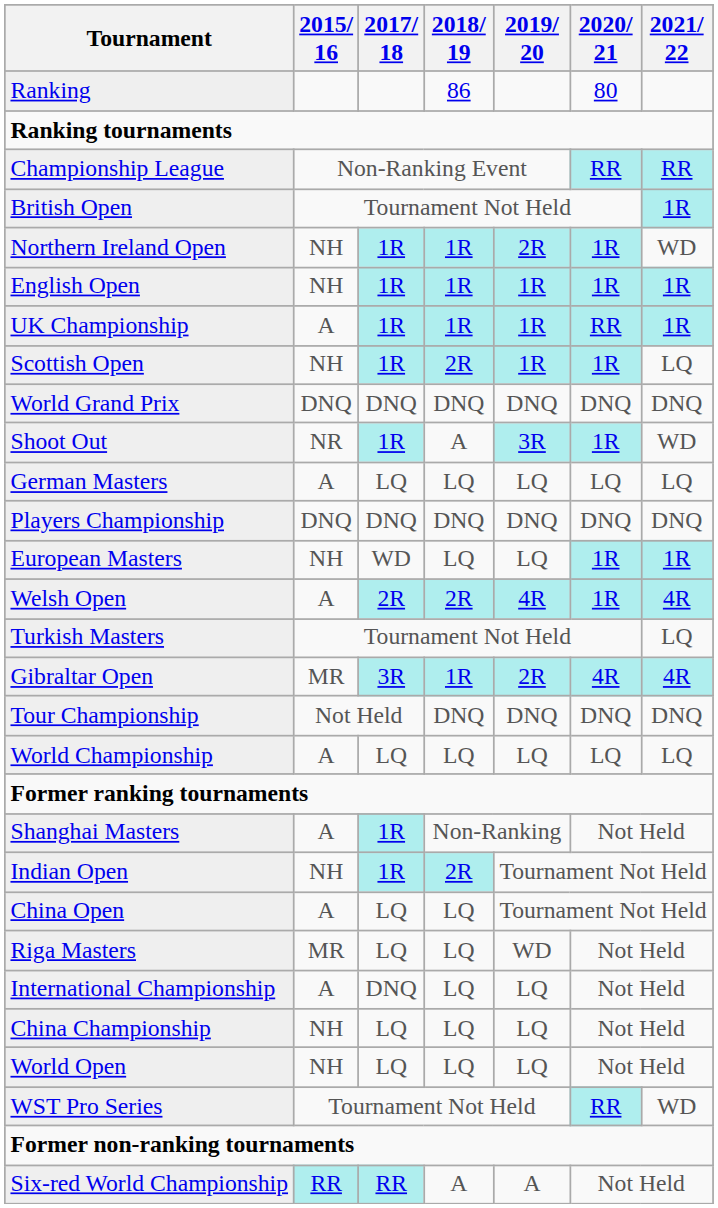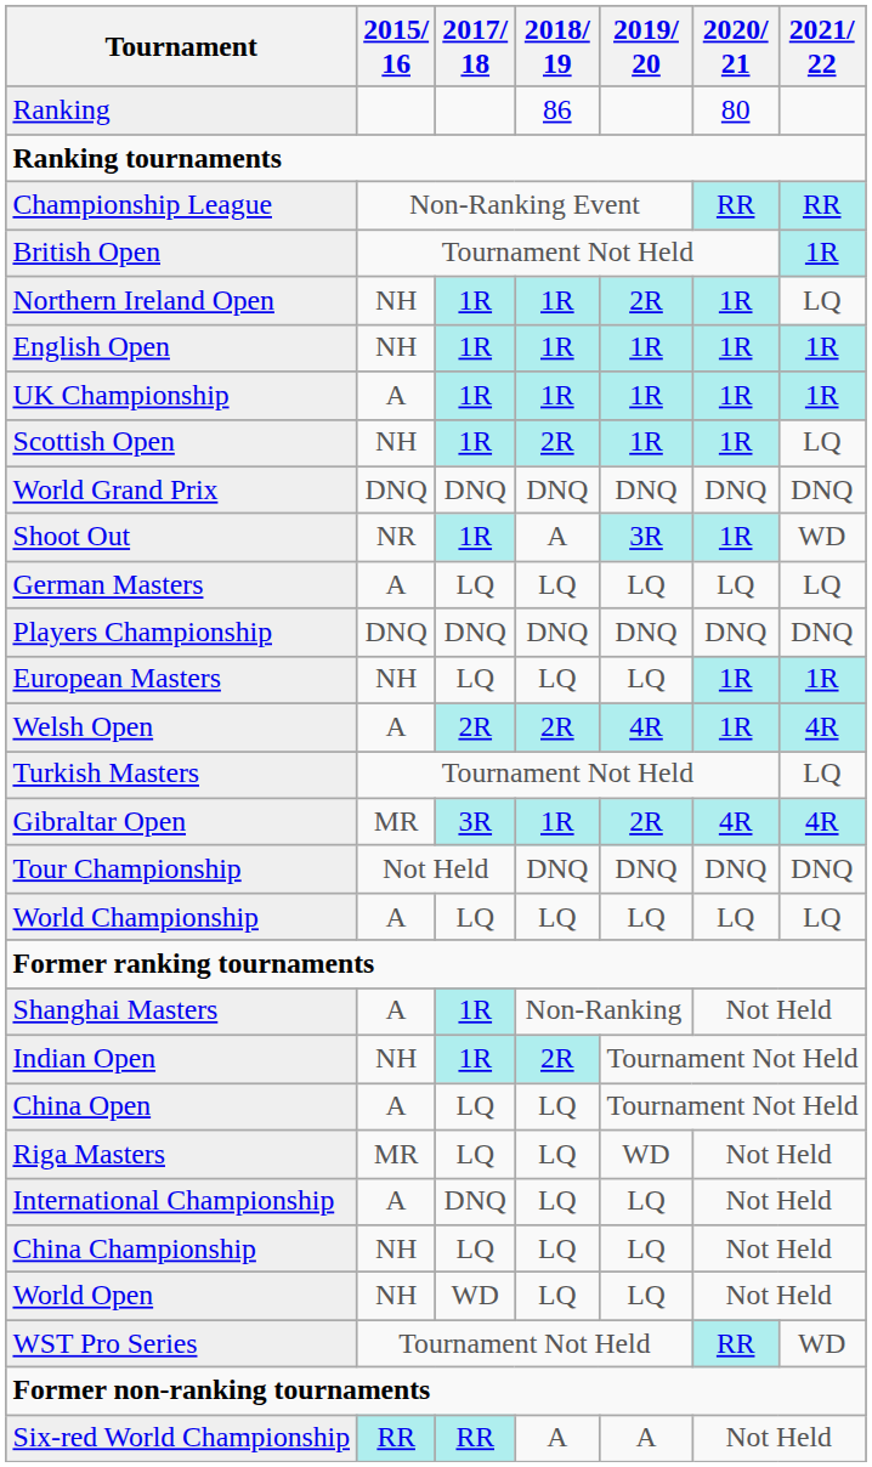 <table class="wikitable" style="font-size:85%;">
 <tr>
 <th>Tournament</th>
 <th><a href='#'>2015/<br>16</a></th>
 <th><a href='#'>2017/<br>18</a></th>
 <th><a href='#'>2018/<br>19</a></th>
 <th><a href='#'>2019/<br>20</a></th>
 <th><a href='#'>2020/<br>21</a></th>
 <th><a href='#'>2021/<br>22</a></th>
 </tr>
 <tr>
 <td style="background:#EFEFEF;"><a href='#'>Ranking</a></td>
 <td align="center"></td>
 <td align="center"></td>
 <td align="center"><a href='#'>86</a></td>
 <td align="center"></td>
 <td align="center"><a href='#'>80</a></td>
 <td align="center"></td>
 </tr>
 <tr>
 <td colspan="10"><strong>Ranking tournaments</strong></td>
 </tr>
 <tr>
 <td style="background:#EFEFEF;"><a href='#'>Championship League</a></td>
 <td align="center" colspan="4" style="color:#555555;">Non-Ranking Event</td>
 <td align="center" style="background:#afeeee;"><a href='#'>RR</a></td>
 <td align="center" style="background:#afeeee;"><a href='#'>RR</a></td>
 </tr>
 <tr>
 <td style="background:#EFEFEF;"><a href='#'>British Open</a></td>
 <td align="center" colspan="5" style="color:#555555;">Tournament Not Held</td>
 <td align="center" style="background:#afeeee;"><a href='#'>1R</a></td>
 </tr>
 <tr>
 <td style="background:#EFEFEF;"><a href='#'>Northern Ireland Open</a></td>
 <td align="center" style="color:#555555;">NH</td>
 <td align="center" style="background:#afeeee;"><a href='#'>1R</a></td>
 <td align="center" style="background:#afeeee;"><a href='#'>1R</a></td>
 <td align="center" style="background:#afeeee;"><a href='#'>2R</a></td>
 <td align="center" style="background:#afeeee;"><a href='#'>1R</a></td>
-<td align="center" style="color:#555555;">WD</td>
+<td align="center" style="color:#555555;">LQ</td>
 </tr>
 <tr>
 <td style="background:#EFEFEF;"><a href='#'>English Open</a></td>
 <td align="center" style="color:#555555;">NH</td>
 <td align="center" style="background:#afeeee;"><a href='#'>1R</a></td>
 <td align="center" style="background:#afeeee;"><a href='#'>1R</a></td>
 <td align="center" style="background:#afeeee;"><a href='#'>1R</a></td>
 <td align="center" style="background:#afeeee;"><a href='#'>1R</a></td>
 <td align="center" style="background:#afeeee;"><a href='#'>1R</a></td>
 </tr>
 <tr>
 <td style="background:#EFEFEF;"><a href='#'>UK Championship</a></td>
 <td align="center" style="color:#555555;">A</td>
 <td align="center" style="background:#afeeee;"><a href='#'>1R</a></td>
 <td align="center" style="background:#afeeee;"><a href='#'>1R</a></td>
 <td align="center" style="background:#afeeee;"><a href='#'>1R</a></td>
-<td align="center" style="background:#afeeee;"><a href='#'>RR</a></td>
+<td align="center" style="background:#afeeee;"><a href='#'>1R</a></td>
 <td align="center" style="background:#afeeee;"><a href='#'>1R</a></td>
 </tr>
 <tr>
 <td style="background:#EFEFEF;"><a href='#'>Scottish Open</a></td>
 <td align="center" style="color:#555555;">NH</td>
 <td align="center" style="background:#afeeee;"><a href='#'>1R</a></td>
 <td align="center" style="background:#afeeee;"><a href='#'>2R</a></td>
 <td align="center" style="background:#afeeee;"><a href='#'>1R</a></td>
 <td align="center" style="background:#afeeee;"><a href='#'>1R</a></td>
 <td align="center" style="color:#555555;">LQ</td>
 </tr>
 <tr>
 <td style="background:#EFEFEF;"><a href='#'>World Grand Prix</a></td>
 <td align="center" style="color:#555555;">DNQ</td>
 <td align="center" style="color:#555555;">DNQ</td>
 <td align="center" style="color:#555555;">DNQ</td>
 <td align="center" style="color:#555555;">DNQ</td>
 <td align="center" style="color:#555555;">DNQ</td>
 <td align="center" style="color:#555555;">DNQ</td>
 </tr>
 <tr>
 <td style="background:#EFEFEF;"><a href='#'>Shoot Out</a></td>
 <td align="center" style="color:#555555;">NR</td>
 <td align="center" style="background:#afeeee;"><a href='#'>1R</a></td>
 <td align="center" style="color:#555555;">A</td>
 <td align="center" style="background:#afeeee;"><a href='#'>3R</a></td>
 <td align="center" style="background:#afeeee;"><a href='#'>1R</a></td>
 <td align="center" style="color:#555555;">WD</td>
 </tr>
 <tr>
 <td style="background:#EFEFEF;"><a href='#'>German Masters</a></td>
 <td align="center" style="color:#555555;">A</td>
 <td align="center" style="color:#555555;">LQ</td>
 <td align="center" style="color:#555555;">LQ</td>
 <td align="center" style="color:#555555;">LQ</td>
 <td align="center" style="color:#555555;">LQ</td>
 <td align="center" style="color:#555555;">LQ</td>
 </tr>
 <tr>
 <td style="background:#EFEFEF;"><a href='#'>Players Championship</a></td>
 <td align="center" style="color:#555555;">DNQ</td>
 <td align="center" style="color:#555555;">DNQ</td>
 <td align="center" style="color:#555555;">DNQ</td>
 <td align="center" style="color:#555555;">DNQ</td>
 <td align="center" style="color:#555555;">DNQ</td>
 <td align="center" style="color:#555555;">DNQ</td>
 </tr>
 <tr>
 <td style="background:#EFEFEF;"><a href='#'>European Masters</a></td>
 <td align="center" style="color:#555555;">NH</td>
-<td align="center" style="color:#555555;">WD</td>
+<td align="center" style="color:#555555;">LQ</td>
 <td align="center" style="color:#555555;">LQ</td>
 <td align="center" style="color:#555555;">LQ</td>
 <td align="center" style="background:#afeeee;"><a href='#'>1R</a></td>
 <td align="center" style="background:#afeeee;"><a href='#'>1R</a></td>
 </tr>
 <tr>
 <td style="background:#EFEFEF;"><a href='#'>Welsh Open</a></td>
 <td align="center" style="color:#555555;">A</td>
 <td align="center" style="background:#afeeee;"><a href='#'>2R</a></td>
 <td align="center" style="background:#afeeee;"><a href='#'>2R</a></td>
 <td align="center" style="background:#afeeee;"><a href='#'>4R</a></td>
 <td align="center" style="background:#afeeee;"><a href='#'>1R</a></td>
 <td align="center" style="background:#afeeee;"><a href='#'>4R</a></td>
 </tr>
 <tr>
 <td style="background:#EFEFEF;"><a href='#'>Turkish Masters</a></td>
 <td align="center" colspan="5" style="color:#555555;">Tournament Not Held</td>
 <td align="center" style="color:#555555;">LQ</td>
 </tr>
 <tr>
 <td style="background:#EFEFEF;"><a href='#'>Gibraltar Open</a></td>
 <td align="center" style="color:#555555;">MR</td>
 <td align="center" style="background:#afeeee;"><a href='#'>3R</a></td>
 <td align="center" style="background:#afeeee;"><a href='#'>1R</a></td>
 <td align="center" style="background:#afeeee;"><a href='#'>2R</a></td>
 <td align="center" style="background:#afeeee;"><a href='#'>4R</a></td>
 <td align="center" style="background:#afeeee;"><a href='#'>4R</a></td>
 </tr>
 <tr>
 <td style="background:#EFEFEF;"><a href='#'>Tour Championship</a></td>
 <td align="center" colspan="2" style="color:#555555;">Not Held</td>
 <td align="center" style="color:#555555;">DNQ</td>
 <td align="center" style="color:#555555;">DNQ</td>
 <td align="center" style="color:#555555;">DNQ</td>
 <td align="center" style="color:#555555;">DNQ</td>
 </tr>
 <tr>
 <td style="background:#EFEFEF;"><a href='#'>World Championship</a></td>
 <td align="center" style="color:#555555;">A</td>
 <td align="center" style="color:#555555;">LQ</td>
 <td align="center" style="color:#555555;">LQ</td>
 <td align="center" style="color:#555555;">LQ</td>
 <td align="center" style="color:#555555;">LQ</td>
 <td align="center" style="color:#555555;">LQ</td>
 </tr>
 <tr>
 <td colspan="10"><strong>Former ranking tournaments</strong></td>
 </tr>
 <tr>
 <td style="background:#EFEFEF;"><a href='#'>Shanghai Masters</a></td>
 <td align="center" style="color:#555555;">A</td>
 <td align="center" style="background:#afeeee;"><a href='#'>1R</a></td>
 <td align="center" colspan="2" style="color:#555555;">Non-Ranking</td>
 <td align="center" colspan="2" style="color:#555555;">Not Held</td>
 </tr>
 <tr>
 <td style="background:#EFEFEF;"><a href='#'>Indian Open</a></td>
 <td align="center" style="color:#555555;">NH</td>
 <td align="center" style="background:#afeeee;"><a href='#'>1R</a></td>
 <td align="center" style="background:#afeeee;"><a href='#'>2R</a></td>
 <td align="center" colspan="3" style="color:#555555;">Tournament Not Held</td>
 </tr>
 <tr>
 <td style="background:#EFEFEF;"><a href='#'>China Open</a></td>
 <td align="center" style="color:#555555;">A</td>
 <td align="center" style="color:#555555;">LQ</td>
 <td align="center" style="color:#555555;">LQ</td>
 <td align="center" colspan="3" style="color:#555555;">Tournament Not Held</td>
 </tr>
 <tr>
 <td style="background:#EFEFEF;"><a href='#'>Riga Masters</a></td>
 <td align="center" style="color:#555555;">MR</td>
 <td align="center" style="color:#555555;">LQ</td>
 <td align="center" style="color:#555555;">LQ</td>
 <td align="center" style="color:#555555;">WD</td>
 <td align="center" colspan="2" style="color:#555555;">Not Held</td>
 </tr>
 <tr>
 <td style="background:#EFEFEF;"><a href='#'>International Championship</a></td>
 <td align="center" style="color:#555555;">A</td>
 <td align="center" style="color:#555555;">DNQ</td>
 <td align="center" style="color:#555555;">LQ</td>
 <td align="center" style="color:#555555;">LQ</td>
 <td align="center" colspan="2" style="color:#555555;">Not Held</td>
 </tr>
 <tr>
 <td style="background:#EFEFEF;"><a href='#'>China Championship</a></td>
 <td align="center" style="color:#555555;">NH</td>
 <td align="center" style="color:#555555;">LQ</td>
 <td align="center" style="color:#555555;">LQ</td>
 <td align="center" style="color:#555555;">LQ</td>
 <td align="center" colspan="2" style="color:#555555;">Not Held</td>
 </tr>
 <tr>
 <td style="background:#EFEFEF;"><a href='#'>World Open</a></td>
 <td align="center" style="color:#555555;">NH</td>
-<td align="center" style="color:#555555;">LQ</td>
+<td align="center" style="color:#555555;">WD</td>
 <td align="center" style="color:#555555;">LQ</td>
 <td align="center" style="color:#555555;">LQ</td>
 <td align="center" colspan="2" style="color:#555555;">Not Held</td>
 </tr>
 <tr>
 <td style="background:#EFEFEF;"><a href='#'>WST Pro Series</a></td>
 <td align="center" colspan="4" style="color:#555555;">Tournament Not Held</td>
 <td align="center" style="background:#afeeee;"><a href='#'>RR</a></td>
 <td align="center" style="color:#555555;">WD</td>
 </tr>
 <tr>
 <td colspan="10"><strong>Former non-ranking tournaments</strong></td>
 </tr>
 <tr>
 <td style="background:#EFEFEF;"><a href='#'>Six-red World Championship</a></td>
 <td align="center" style="background:#afeeee;"><a href='#'>RR</a></td>
 <td align="center" style="background:#afeeee;"><a href='#'>RR</a></td>
 <td align="center" style="color:#555555;">A</td>
 <td align="center" style="color:#555555;">A</td>
 <td align="center" colspan="2" style="color:#555555;">Not Held</td>
 </tr>
 </table>
